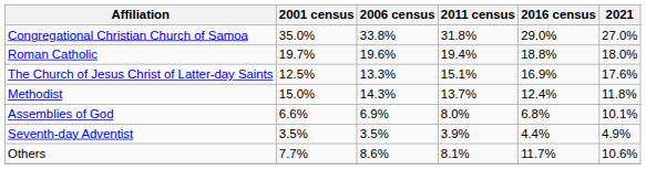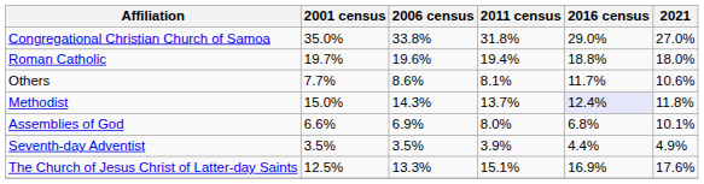 <table class="wikitable sortable" border="1" style="font-size:90%;">
 <tr>
 <th>Affiliation</th>
 <th>2001 census</th>
 <th>2006 census</th>
 <th>2011 census</th>
 <th>2016 census</th>
 <th>2021</th>
 </tr>
 <tr>
 <td><a href='#'>Congregational Christian Church of Samoa</a></td>
 <td>35.0%</td>
 <td>33.8%</td>
 <td>31.8%</td>
 <td>29.0%</td>
 <td>27.0%</td>
 </tr>
 <tr>
 <td><a href='#'>Roman Catholic</a></td>
 <td>19.7%</td>
 <td>19.6%</td>
 <td>19.4%</td>
 <td>18.8%</td>
 <td>18.0%</td>
 </tr>
 <tr>
-<td><a href='#'>The Church of Jesus Christ of Latter-day Saints</a></td>
-<td>12.5%</td>
-<td>13.3%</td>
-<td>15.1%</td>
-<td>16.9%</td>
-<td>17.6%</td>
+<td>Others</td>
+<td>7.7%</td>
+<td>8.6%</td>
+<td>8.1%</td>
+<td>11.7%</td>
+<td>10.6%</td>
 </tr>
 <tr>
 <td><a href='#'>Methodist</a></td>
 <td>15.0%</td>
 <td>14.3%</td>
 <td>13.7%</td>
-<td>12.4%</td>
+<td style="background: lavender;">12.4%</td>
 <td>11.8%</td>
 </tr>
 <tr>
 <td><a href='#'>Assemblies of God</a></td>
 <td>6.6%</td>
 <td>6.9%</td>
 <td>8.0%</td>
 <td>6.8%</td>
 <td>10.1%</td>
 </tr>
 <tr>
 <td><a href='#'>Seventh-day Adventist</a></td>
 <td>3.5%</td>
 <td>3.5%</td>
 <td>3.9%</td>
 <td>4.4%</td>
 <td>4.9%</td>
 </tr>
 <tr>
-<td>Others</td>
-<td>7.7%</td>
-<td>8.6%</td>
-<td>8.1%</td>
-<td>11.7%</td>
-<td>10.6%</td>
+<td><a href='#'>The Church of Jesus Christ of Latter-day Saints</a></td>
+<td>12.5%</td>
+<td>13.3%</td>
+<td>15.1%</td>
+<td>16.9%</td>
+<td>17.6%</td>
 </tr>
 <tr>
 </tr>
 </table>
